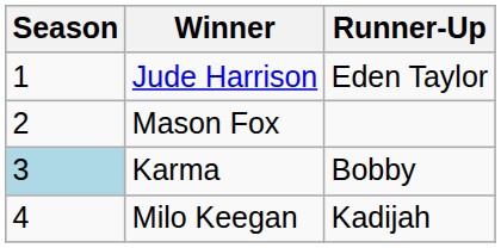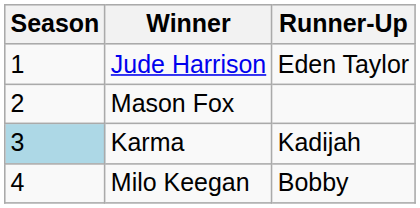 <table class="wikitable" border="1">
 <tr>
 <th>Season</th>
 <th>Winner</th>
 <th>Runner-Up</th>
 </tr>
 <tr>
 <td>1</td>
 <td><a href='#'>Jude Harrison</a></td>
 <td>Eden Taylor</td>
 </tr>
 <tr>
 <td>2</td>
 <td>Mason Fox</td>
 <td></td>
 </tr>
 <tr>
 <td style="background: lightblue;">3</td>
 <td>Karma</td>
-<td>Bobby</td>
+<td>Kadijah</td>
 </tr>
 <tr>
 <td>4</td>
 <td>Milo Keegan</td>
-<td>Kadijah</td>
+<td>Bobby</td>
 </tr>
 </table>
